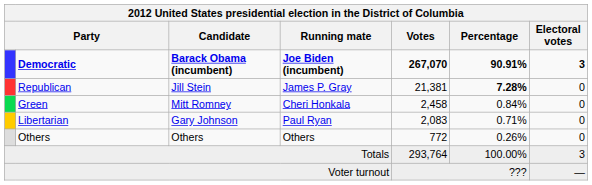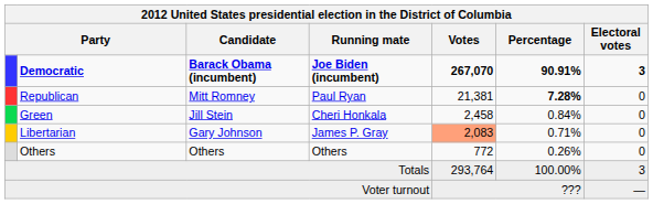 <table class="wikitable" style="font-size: 95%;">
 <tr>
 <th colspan="7">2012 United States presidential election in the District of Columbia</th>
 </tr>
 <tr>
 <th colspan="2" style="width: 15em">Party</th>
 <th style="width: 10em">Candidate</th>
 <th style="width: 10em">Running mate</th>
 <th style="width: 5em">Votes</th>
 <th style="width: 7em">Percentage</th>
 <th style="width: 5em">Electoral votes</th>
 </tr>
 <tr>
 <th style="background-color:#3333FF; width: 3px"></th>
 <td style="width: 130px"><strong><a href='#'>Democratic</a></strong></td>
 <td><strong><a href='#'>Barack Obama</a></strong> <strong>(incumbent)</strong></td>
 <td><strong><a href='#'>Joe Biden</a></strong> <strong>(incumbent)</strong></td>
 <td align="right"><strong>267,070</strong></td>
 <td align="right"><strong>90.91%</strong></td>
 <td align="right"><strong>3</strong></td>
 </tr>
 <tr>
 <th style="background-color:#FF3333; width: 3px"></th>
 <td style="width: 130px"><a href='#'>Republican</a></td>
-<td><a href='#'>Jill Stein</a></td>
-<td><a href='#'>James P. Gray</a></td>
+<td><a href='#'>Mitt Romney</a></td>
+<td><a href='#'>Paul Ryan</a></td>
 <td align="right">21,381</td>
 <td align="right"><strong>7.28%</strong></td>
 <td align="right">0</td>
 </tr>
 <tr>
 <th style="background-color:#0BDA51; width: 3px"></th>
 <td style="width: 130px"><a href='#'>Green</a></td>
-<td><a href='#'>Mitt Romney</a></td>
+<td><a href='#'>Jill Stein</a></td>
 <td><a href='#'>Cheri Honkala</a></td>
 <td align="right">2,458</td>
 <td align="right">0.84%</td>
 <td align="right">0</td>
 </tr>
 <tr>
 <th style="background-color:#FFCC00; width: 3px"></th>
 <td style="width: 130px"><a href='#'>Libertarian</a></td>
 <td><a href='#'>Gary Johnson</a></td>
-<td><a href='#'>Paul Ryan</a></td>
-<td align="right">2,083</td>
+<td><a href='#'>James P. Gray</a></td>
+<td align="right" style="background: lightsalmon;">2,083</td>
 <td align="right">0.71%</td>
 <td align="right">0</td>
 </tr>
 <tr>
 <th style="background-color:#DDDDDD; width: 3px"></th>
 <td>Others</td>
 <td>Others</td>
 <td>Others</td>
 <td align="right">772</td>
 <td align="right">0.26%</td>
 <td align="right">0</td>
 </tr>
 <tr bgcolor="#EEEEEE">
 <td colspan="4" align="right">Totals</td>
 <td align="right">293,764</td>
 <td align="right">100.00%</td>
 <td align="right">3</td>
 </tr>
 <tr bgcolor="#EEEEEE">
 <td colspan="4" align="right">Voter turnout</td>
 <td colspan="2" align="right">???</td>
 <td align="right">—</td>
 </tr>
 </table>
